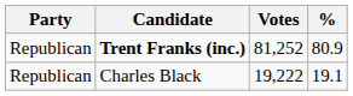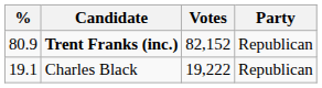 <table class="wikitable">
 <tr>
-<th>Party</th>
+<th>%</th>
 <th>Candidate</th>
 <th>Votes</th>
-<th>%</th>
+<th>Party</th>
 </tr>
 <tr>
+<td>80.9</td>
+<td><strong>Trent Franks (inc.)</strong></td>
+<td>82,152</td>
 <td>Republican</td>
-<td><strong>Trent Franks (inc.)</strong></td>
-<td>81,252</td>
-<td>80.9</td>
 </tr>
 <tr>
-<td>Republican</td>
+<td>19.1</td>
 <td>Charles Black</td>
 <td>19,222</td>
-<td>19.1</td>
+<td>Republican</td>
 </tr>
 </table>
